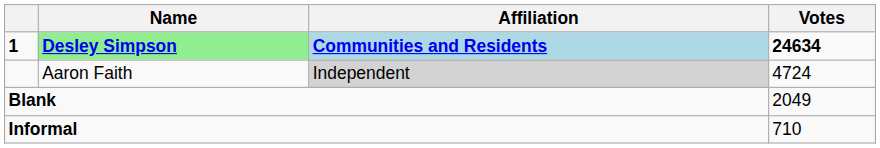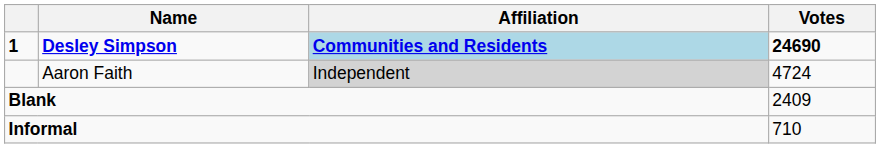 <table class="wikitable sortable" style="width:50em">
 <tr>
 <th></th>
 <th>Name</th>
 <th>Affiliation</th>
 <th>Votes</th>
 </tr>
 <tr>
 <td><strong>1</strong></td>
-<td style="background: lightgreen;"><strong><a href='#'>Desley Simpson</a></strong></td>
+<td><strong><a href='#'>Desley Simpson</a></strong></td>
 <td bgcolor="lightblue"><strong><a href='#'>Communities and Residents</a></strong></td>
-<td><strong>24634</strong></td>
+<td><strong>24690</strong></td>
 </tr>
 <tr>
 <td></td>
 <td>Aaron Faith</td>
 <td bgcolor="lightgrey">Independent</td>
 <td>4724</td>
 </tr>
 <tr>
 <td colspan="3"><strong>Blank</strong></td>
-<td>2049</td>
+<td>2409</td>
 </tr>
 <tr>
 <td colspan="3"><strong>Informal</strong></td>
 <td>710</td>
 </tr>
 </table>
